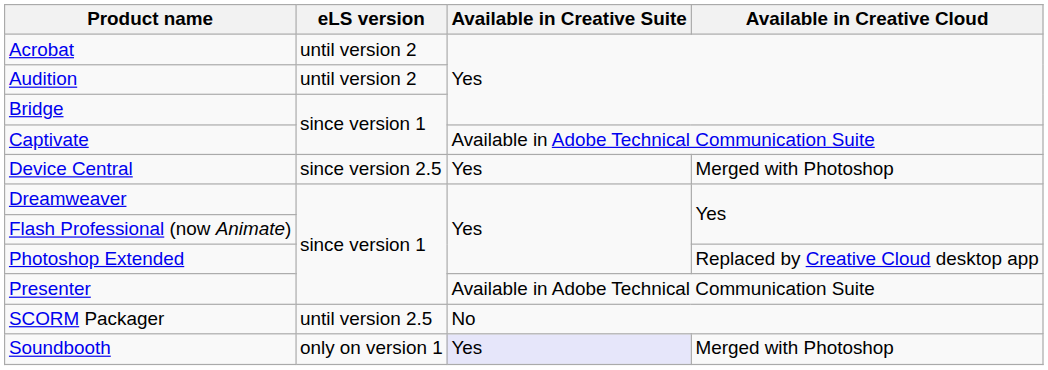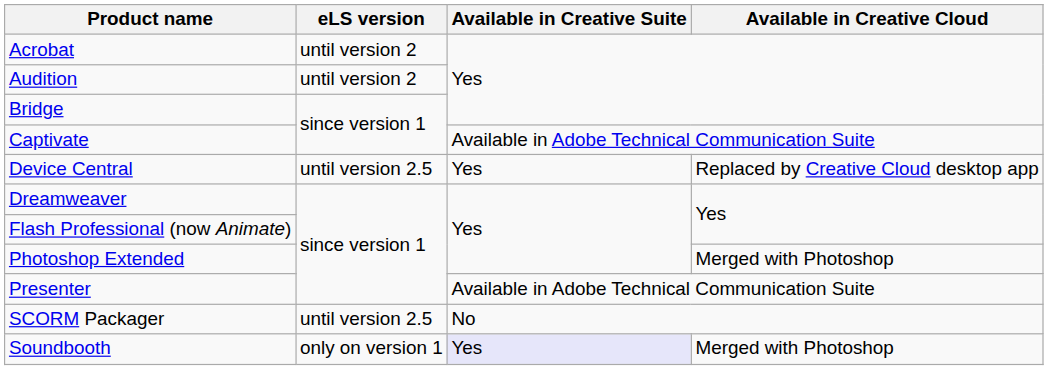 <table class="wikitable" style="text-align:left">
 <tr>
 <th>Product name</th>
 <th>eLS version</th>
 <th>Available in Creative Suite</th>
 <th>Available in Creative Cloud</th>
 </tr>
 <tr>
 <td><a href='#'>Acrobat</a></td>
 <td>until version 2</td>
 <td colspan="2" rowspan="3">Yes</td>
 </tr>
 <tr>
 <td><a href='#'>Audition</a></td>
 <td>until version 2</td>
 </tr>
 <tr>
 <td><a href='#'>Bridge</a></td>
 <td rowspan="2">since version 1</td>
 </tr>
 <tr>
 <td><a href='#'>Captivate</a></td>
 <td colspan="2">Available in <a href='#'>Adobe Technical Communication Suite</a></td>
 </tr>
 <tr>
 <td><a href='#'>Device Central</a></td>
-<td>since version 2.5</td>
+<td>until version 2.5</td>
 <td>Yes</td>
-<td>Merged with Photoshop</td>
+<td>Replaced by <a href='#'>Creative Cloud</a> desktop app</td>
 </tr>
 <tr>
 <td><a href='#'>Dreamweaver</a></td>
 <td rowspan="4">since version 1</td>
 <td rowspan="3">Yes</td>
 <td rowspan="2">Yes</td>
 </tr>
 <tr>
 <td><a href='#'>Flash Professional</a> (now <em>Animate</em>)</td>
 </tr>
 <tr>
 <td><a href='#'>Photoshop Extended</a></td>
-<td>Replaced by <a href='#'>Creative Cloud</a> desktop app</td>
+<td>Merged with Photoshop</td>
 </tr>
 <tr>
 <td><a href='#'>Presenter</a></td>
 <td colspan="2">Available in Adobe Technical Communication Suite</td>
 </tr>
 <tr>
 <td><a href='#'>SCORM</a> Packager</td>
 <td>until version 2.5</td>
 <td colspan="2">No</td>
 </tr>
 <tr>
 <td><a href='#'>Soundbooth</a></td>
 <td>only on version 1</td>
 <td style="background: lavender;">Yes</td>
 <td>Merged with Photoshop</td>
 </tr>
 </table>
